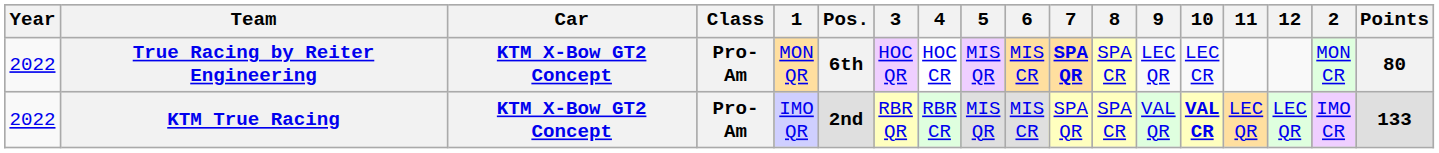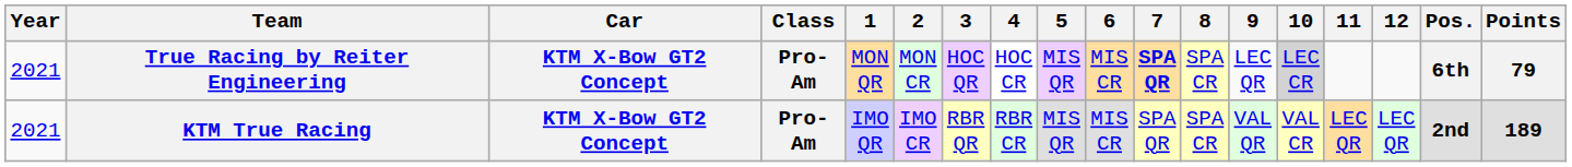 <table class="wikitable" border="1" style="text-align:center; font-size:90%;">
 <tr>
 <th>Year</th>
 <th>Team</th>
 <th>Car</th>
 <th>Class</th>
 <th>1</th>
-<th>Pos.</th>
+<th>2</th>
 <th>3</th>
 <th>4</th>
 <th>5</th>
 <th>6</th>
 <th>7</th>
 <th>8</th>
 <th>9</th>
 <th>10</th>
 <th>11</th>
 <th>12</th>
-<th>2</th>
+<th>Pos.</th>
 <th>Points</th>
 </tr>
 <tr>
-<td><a href='#'>2022</a></td>
+<td><a href='#'>2021</a></td>
 <th><a href='#'>True Racing by Reiter Engineering</a></th>
 <th><a href='#'>KTM X-Bow GT2 Concept</a></th>
 <th>Pro-Am</th>
 <td style="background:#ffdf9f;"><a href='#'>MON<br>QR</a><br></td>
-<th>6th</th>
+<td style="background:#dfffdf;"><a href='#'>MON<br>CR</a><br></td>
 <td style="background:#efcfff;"><a href='#'>HOC<br>QR</a><br></td>
 <td style="background:#ffffff;"><a href='#'>HOC<br>CR</a><br></td>
 <td style="background:#efcfff;"><a href='#'>MIS<br>QR</a><br></td>
 <td style="background:#ffdf9f;"><a href='#'>MIS<br>CR</a><br></td>
 <td style="background:#ffdf9f;"><strong><a href='#'>SPA<br>QR</a><br></strong></td>
 <td style="background:#ffffbf;"><a href='#'>SPA<br>CR</a><br></td>
 <td><a href='#'>LEC<br>QR</a></td>
-<td><a href='#'>LEC<br>CR</a></td>
+<td style="background: lightgrey;"><a href='#'>LEC<br>CR</a></td>
 <td></td>
 <td></td>
-<td style="background:#dfffdf;"><a href='#'>MON<br>CR</a><br></td>
-<th>80</th>
+<th>6th</th>
+<th>79</th>
 </tr>
 <tr>
-<td><a href='#'>2022</a></td>
+<td><a href='#'>2021</a></td>
 <th><a href='#'>KTM True Racing</a></th>
 <th><a href='#'>KTM X-Bow GT2 Concept</a></th>
 <th>Pro-Am</th>
 <td style="background:#cfcfff;"><a href='#'>IMO<br>QR</a><br></td>
-<th style="background:#dfdfdf;">2nd</th>
+<td style="background:#efcfff;"><a href='#'>IMO<br>CR</a><br></td>
 <td style="background:#ffffbf;"><a href='#'>RBR<br>QR</a><br></td>
 <td style="background:#dfffdf;"><a href='#'>RBR<br>CR</a><br></td>
 <td style="background:#dfdfdf;"><a href='#'>MIS<br>QR</a><br></td>
 <td style="background:#dfdfdf;"><a href='#'>MIS<br>CR</a><br></td>
 <td style="background:#ffffbf;"><a href='#'>SPA<br>QR</a><br></td>
 <td style="background:#ffffbf;"><a href='#'>SPA<br>CR</a><br></td>
 <td style="background:#dfffdf;"><a href='#'>VAL<br>QR</a><br></td>
-<td style="background:#ffffbf;"><strong><a href='#'>VAL<br>CR</a><br></strong></td>
+<td style="background:#ffffbf;"><a href='#'>VAL<br>CR</a><br></td>
 <td style="background:#ffdf9f;"><a href='#'>LEC<br>QR</a><br></td>
 <td style="background:#dfffdf;"><a href='#'>LEC<br>QR</a><br></td>
-<td style="background:#efcfff;"><a href='#'>IMO<br>CR</a><br></td>
-<th style="background:#dfdfdf;">133</th>
+<th style="background:#dfdfdf;">2nd</th>
+<th style="background:#dfdfdf;">189</th>
 </tr>
 </table>
